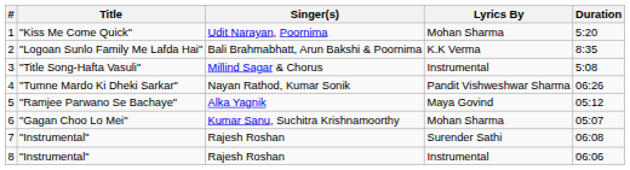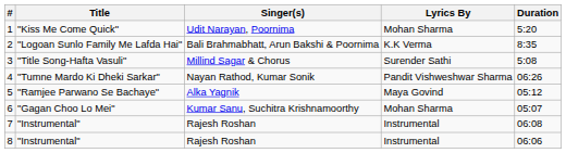 <table class="wikitable" style="font-size:95%;">
 <tr>
 <th>#</th>
 <th>Title</th>
 <th>Singer(s)</th>
 <th>Lyrics By</th>
 <th>Duration</th>
 </tr>
 <tr>
 <td>1</td>
 <td>"Kiss Me Come Quick"</td>
 <td><a href='#'>Udit Narayan</a>, <a href='#'>Poornima</a></td>
 <td>Mohan Sharma</td>
 <td>5:20</td>
 </tr>
 <tr>
 <td>2</td>
 <td>"Logoan Sunlo Family Me Lafda Hai"</td>
 <td>Bali Brahmabhatt, Arun Bakshi & Poornima</td>
 <td>K.K Verma</td>
 <td>8:35</td>
 </tr>
 <tr>
 <td>3</td>
 <td>"Title Song-Hafta Vasuli"</td>
 <td><a href='#'>Millind Sagar</a> & Chorus</td>
-<td>Instrumental</td>
+<td>Surender Sathi</td>
 <td>5:08</td>
 </tr>
 <tr>
 <td>4</td>
 <td>"Tumne Mardo Ki Dheki Sarkar"</td>
 <td>Nayan Rathod, Kumar Sonik</td>
 <td>Pandit Vishweshwar Sharma</td>
 <td>06:26</td>
 </tr>
 <tr>
 <td>5</td>
 <td>"Ramjee Parwano Se Bachaye"</td>
 <td><a href='#'>Alka Yagnik</a></td>
 <td>Maya Govind</td>
 <td>05:12</td>
 </tr>
 <tr>
 <td>6</td>
 <td>"Gagan Choo Lo Mei"</td>
 <td><a href='#'>Kumar Sanu</a>, Suchitra Krishnamoorthy</td>
 <td>Mohan Sharma</td>
 <td>05:07</td>
 </tr>
 <tr>
 <td>7</td>
 <td>"Instrumental"</td>
 <td>Rajesh Roshan</td>
-<td>Surender Sathi</td>
+<td>Instrumental</td>
 <td>06:08</td>
 </tr>
 <tr>
 <td>8</td>
 <td>"Instrumental"</td>
 <td>Rajesh Roshan</td>
 <td>Instrumental</td>
 <td>06:06</td>
 </tr>
 </table>
